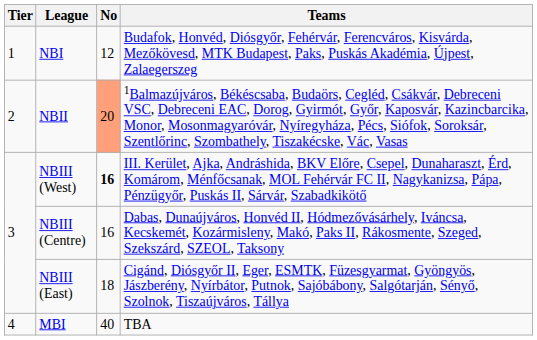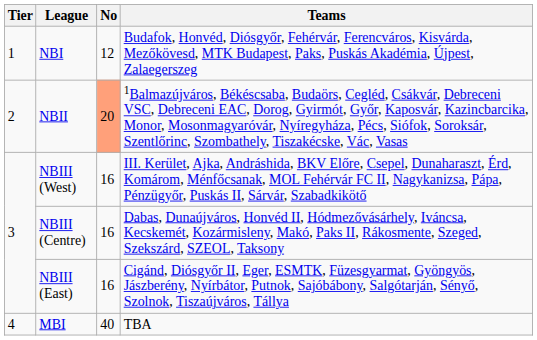 <table class="wikitable sortable">
 <tr>
 <th>Tier</th>
 <th>League</th>
 <th>No</th>
 <th>Teams</th>
 </tr>
 <tr>
 <td>1</td>
 <td><a href='#'>NBI</a></td>
 <td>12</td>
 <td><a href='#'>Budafok</a>, <a href='#'>Honvéd</a>, <a href='#'>Diósgyőr</a>, <a href='#'>Fehérvár</a>, <a href='#'>Ferencváros</a>, <a href='#'>Kisvárda</a>, <a href='#'>Mezőkövesd</a>, <a href='#'>MTK Budapest</a>, <a href='#'>Paks</a>, <a href='#'>Puskás Akadémia</a>, <a href='#'>Újpest</a>, <a href='#'>Zalaegerszeg</a></td>
 </tr>
 <tr>
 <td>2</td>
 <td><a href='#'>NBII</a></td>
 <td style="background: lightsalmon;">20</td>
 <td><sup>1</sup><a href='#'>Balmazújváros</a>, <a href='#'>Békéscsaba</a>, <a href='#'>Budaörs</a>, <a href='#'>Cegléd</a>, <a href='#'>Csákvár</a>, <a href='#'>Debreceni VSC</a>, <a href='#'>Debreceni EAC</a>, <a href='#'>Dorog</a>, <a href='#'>Gyirmót</a>, <a href='#'>Győr</a>, <a href='#'>Kaposvár</a>, <a href='#'>Kazincbarcika</a>, <a href='#'>Monor</a>, <a href='#'>Mosonmagyaróvár</a>, <a href='#'>Nyíregyháza</a>, <a href='#'>Pécs</a>, <a href='#'>Siófok</a>, <a href='#'>Soroksár</a>, <a href='#'>Szentlőrinc</a>, <a href='#'>Szombathely</a>, <a href='#'>Tiszakécske</a>, <a href='#'>Vác</a>, <a href='#'>Vasas</a></td>
 </tr>
 <tr>
 <td rowspan=3>3</td>
 <td><a href='#'>NBIII</a> (West)</td>
-<td><strong>16</strong></td>
+<td>16</td>
 <td><a href='#'>III. Kerület</a>, <a href='#'>Ajka</a>, <a href='#'>Andráshida</a>, <a href='#'>BKV Előre</a>, <a href='#'>Csepel</a>, <a href='#'>Dunaharaszt</a>, <a href='#'>Érd</a>, <a href='#'>Komárom</a>, <a href='#'>Ménfőcsanak</a>, <a href='#'>MOL Fehérvár FC II</a>, <a href='#'>Nagykanizsa</a>, <a href='#'>Pápa</a>, <a href='#'>Pénzügyőr</a>, <a href='#'>Puskás II</a>, <a href='#'>Sárvár</a>, <a href='#'>Szabadkikötő</a></td>
 </tr>
 <tr>
 <td><a href='#'>NBIII</a> (Centre)</td>
 <td>16</td>
 <td><a href='#'>Dabas</a>, <a href='#'>Dunaújváros</a>, <a href='#'>Honvéd II</a>, <a href='#'>Hódmezővásárhely</a>, <a href='#'>Iváncsa</a>, <a href='#'>Kecskemét</a>, <a href='#'>Kozármisleny</a>, <a href='#'>Makó</a>, <a href='#'>Paks II</a>, <a href='#'>Rákosmente</a>, <a href='#'>Szeged</a>, <a href='#'>Szekszárd</a>, <a href='#'>SZEOL</a>, <a href='#'>Taksony</a></td>
 </tr>
 <tr>
 <td><a href='#'>NBIII</a> (East)</td>
-<td>18</td>
+<td>16</td>
 <td><a href='#'>Cigánd</a>, <a href='#'>Diósgyőr II</a>, <a href='#'>Eger</a>, <a href='#'>ESMTK</a>, <a href='#'>Füzesgyarmat</a>, <a href='#'>Gyöngyös</a>, <a href='#'>Jászberény</a>, <a href='#'>Nyírbátor</a>, <a href='#'>Putnok</a>, <a href='#'>Sajóbábony</a>, <a href='#'>Salgótarján</a>, <a href='#'>Sényő</a>, <a href='#'>Szolnok</a>, <a href='#'>Tiszaújváros</a>, <a href='#'>Tállya</a></td>
 </tr>
 <tr>
 <td>4</td>
 <td><a href='#'>MBI</a></td>
 <td>40</td>
 <td>TBA</td>
 </tr>
 </table>
